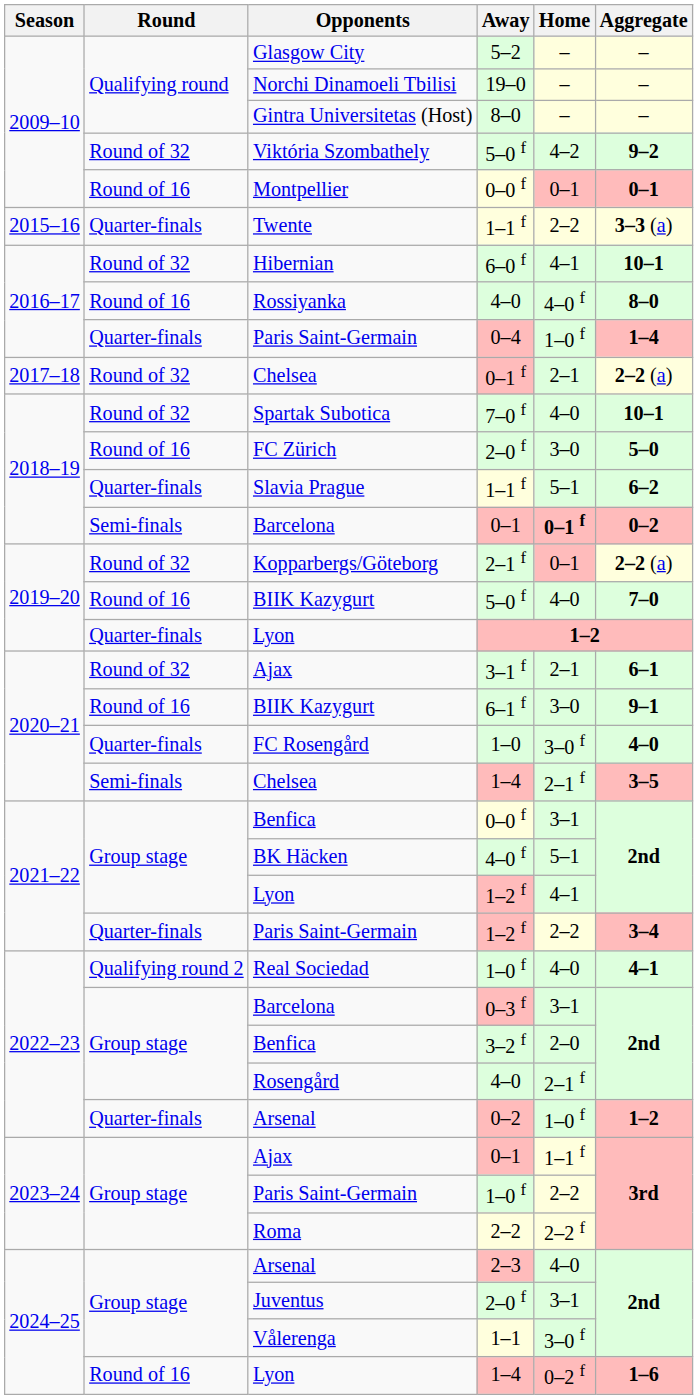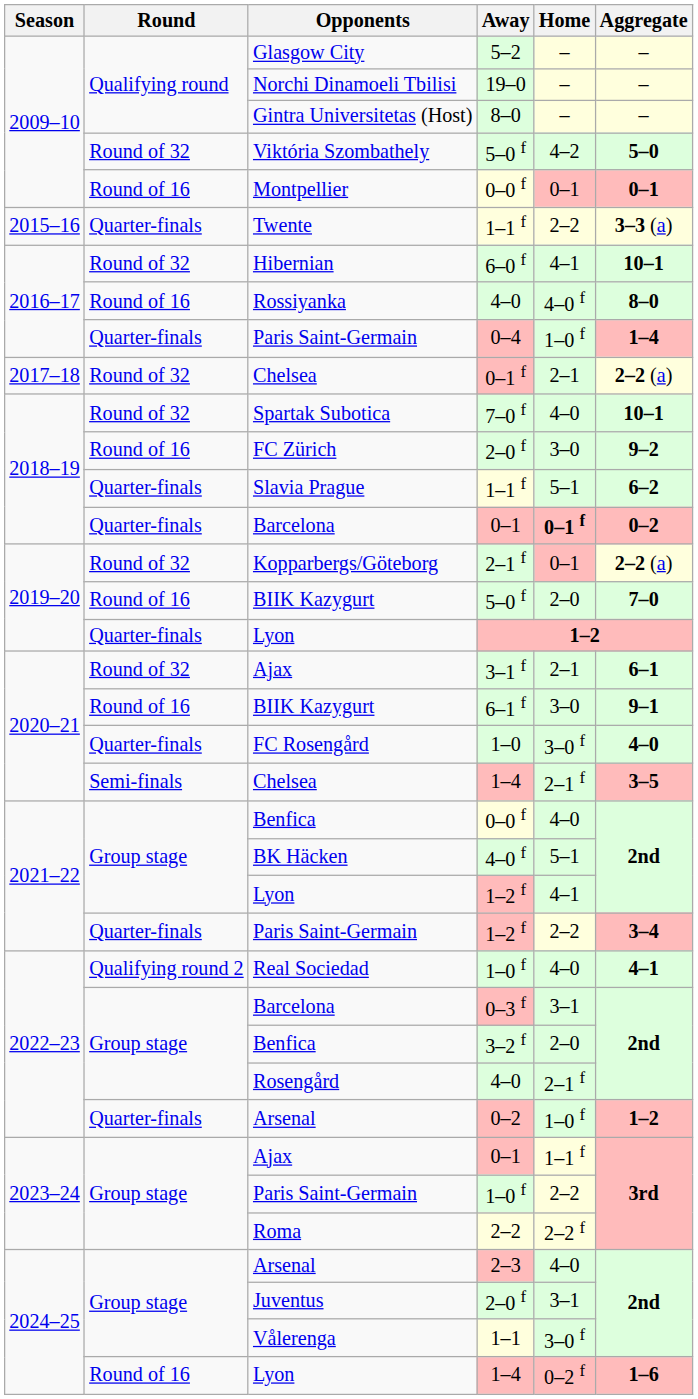 <table class="wikitable">
 <tr>
 <th>Season</th>
 <th>Round</th>
 <th>Opponents</th>
 <th>Away</th>
 <th>Home</th>
 <th>Aggregate</th>
 </tr>
 <tr>
 <td rowspan="5"><a href='#'>2009–10</a></td>
 <td rowspan="3"><a href='#'>Qualifying round</a></td>
 <td> <a href='#'>Glasgow City</a></td>
 <td bgcolor="#ddffdd" style="text-align:center;">5–2</td>
 <td bgcolor="#ffffdd" style="text-align:center;">–</td>
 <td bgcolor="#ffffdd" style="text-align:center;">–</td>
 </tr>
 <tr>
 <td> <a href='#'>Norchi Dinamoeli Tbilisi</a></td>
 <td bgcolor="#ddffdd" style="text-align:center;">19–0</td>
 <td bgcolor="#ffffdd" style="text-align:center;">–</td>
 <td bgcolor="#ffffdd" style="text-align:center;">–</td>
 </tr>
 <tr>
 <td> <a href='#'>Gintra Universitetas</a> (Host)</td>
 <td bgcolor="#ddffdd" style="text-align:center;">8–0</td>
 <td bgcolor="#ffffdd" style="text-align:center;">–</td>
 <td bgcolor="#ffffdd" style="text-align:center;">–</td>
 </tr>
 <tr>
 <td><a href='#'>Round of 32</a></td>
 <td> <a href='#'>Viktória Szombathely</a></td>
 <td bgcolor="#ddffdd" style="text-align:center;">5–0 <sup>f</sup></td>
 <td bgcolor="#ddffdd" style="text-align:center;">4–2</td>
-<td bgcolor="#ddffdd" style="text-align:center;"><strong>9–2</strong></td>
+<td bgcolor="#ddffdd" style="text-align:center;"><strong>5–0</strong></td>
 </tr>
 <tr>
 <td><a href='#'>Round of 16</a></td>
 <td> <a href='#'>Montpellier</a></td>
 <td bgcolor="#ffffdd" style="text-align:center;">0–0 <sup>f</sup></td>
 <td bgcolor="#ffbbbb" style="text-align:center;">0–1 </td>
 <td bgcolor="#ffbbbb" style="text-align:center;"><strong>0–1</strong></td>
 </tr>
 <tr>
 <td><a href='#'>2015–16</a></td>
 <td><a href='#'>Quarter-finals</a></td>
 <td> <a href='#'>Twente</a></td>
 <td bgcolor="#ffffdd" style="text-align:center;">1–1 <sup>f</sup></td>
 <td bgcolor="#ffffdd" style="text-align:center;">2–2</td>
 <td bgcolor="#ffffdd" style="text-align:center;"><strong>3–3</strong> (<a href='#'>a</a>)</td>
 </tr>
 <tr>
 <td rowspan="3"><a href='#'>2016–17</a></td>
 <td><a href='#'>Round of 32</a></td>
 <td> <a href='#'>Hibernian</a></td>
 <td bgcolor="#ddffdd" style="text-align:center;">6–0 <sup>f</sup></td>
 <td bgcolor="#ddffdd" style="text-align:center;">4–1</td>
 <td bgcolor="#ddffdd" style="text-align:center;"><strong>10–1</strong></td>
 </tr>
 <tr>
 <td><a href='#'>Round of 16</a></td>
 <td> <a href='#'>Rossiyanka</a></td>
 <td bgcolor="#ddffdd" style="text-align:center;">4–0</td>
 <td bgcolor="#ddffdd" style="text-align:center;">4–0 <sup>f</sup></td>
 <td bgcolor="#ddffdd" style="text-align:center;"><strong>8–0</strong></td>
 </tr>
 <tr>
 <td><a href='#'>Quarter-finals</a></td>
 <td> <a href='#'>Paris Saint-Germain</a></td>
 <td bgcolor="#ffbbbb" style="text-align:center;">0–4</td>
 <td bgcolor="#ddffdd" style="text-align:center;">1–0 <sup>f</sup></td>
 <td bgcolor="#ffbbbb" style="text-align:center;"><strong>1–4</strong></td>
 </tr>
 <tr>
 <td><a href='#'>2017–18</a></td>
 <td><a href='#'>Round of 32</a></td>
 <td> <a href='#'>Chelsea</a></td>
 <td bgcolor="#ffbbbb" style="text-align:center;">0–1 <sup>f</sup></td>
 <td bgcolor="#ddffdd" style="text-align:center;">2–1</td>
 <td bgcolor="#ffffdd" style="text-align:center;"><strong>2–2</strong> (<a href='#'>a</a>)</td>
 </tr>
 <tr>
 <td rowspan="4"><a href='#'>2018–19</a></td>
 <td><a href='#'>Round of 32</a></td>
 <td> <a href='#'>Spartak Subotica</a></td>
 <td bgcolor="#ddffdd" style="text-align:center;">7–0 <sup>f</sup></td>
 <td bgcolor="#ddffdd" style="text-align:center;">4–0</td>
 <td bgcolor="#ddffdd" style="text-align:center;"><strong>10–1</strong></td>
 </tr>
 <tr>
 <td><a href='#'>Round of 16</a></td>
 <td> <a href='#'>FC Zürich</a></td>
 <td bgcolor="#ddffdd" style="text-align:center;">2–0 <sup>f</sup></td>
 <td bgcolor="#ddffdd" style="text-align:center;">3–0</td>
-<td bgcolor="#ddffdd" style="text-align:center;"><strong>5–0</strong></td>
+<td bgcolor="#ddffdd" style="text-align:center;"><strong>9–2</strong></td>
 </tr>
 <tr>
 <td><a href='#'>Quarter-finals</a></td>
 <td> <a href='#'>Slavia Prague</a></td>
 <td bgcolor="#ffffdd" style="text-align:center;">1–1 <sup>f</sup></td>
 <td bgcolor="#ddffdd" style="text-align:center;">5–1</td>
 <td bgcolor="#ddffdd" style="text-align:center;"><strong>6–2</strong></td>
 </tr>
 <tr>
-<td><a href='#'>Semi-finals</a></td>
+<td><a href='#'>Quarter-finals</a></td>
 <td> <a href='#'>Barcelona</a></td>
 <td bgcolor="#ffbbbb" style="text-align:center;">0–1</td>
 <td bgcolor="#ffbbbb" style="text-align:center;"><strong>0–1 <sup>f</sup></strong></td>
 <td bgcolor="#ffbbbb" style="text-align:center;"><strong>0–2</strong></td>
 </tr>
 <tr>
 <td rowspan="3"><a href='#'>2019–20</a></td>
 <td><a href='#'>Round of 32</a></td>
 <td> <a href='#'>Kopparbergs/Göteborg</a></td>
 <td bgcolor="#ddffdd" style="text-align:center;">2–1 <sup>f</sup></td>
 <td bgcolor="#ffbbbb" style="text-align:center;">0–1</td>
 <td bgcolor="#ffffdd" style="text-align:center;"><strong>2–2</strong> (<a href='#'>a</a>)</td>
 </tr>
 <tr>
 <td><a href='#'>Round of 16</a></td>
 <td> <a href='#'>BIIK Kazygurt</a></td>
 <td bgcolor="#ddffdd" style="text-align:center;">5–0 <sup>f</sup></td>
-<td bgcolor="#ddffdd" style="text-align:center;">4–0</td>
+<td bgcolor="#ddffdd" style="text-align:center;">2–0</td>
 <td bgcolor="#ddffdd" style="text-align:center;"><strong>7–0</strong></td>
 </tr>
 <tr>
 <td><a href='#'>Quarter-finals</a></td>
 <td> <a href='#'>Lyon</a></td>
 <td colspan="3"; bgcolor="#ffbbbb" style="text-align:center;"><strong>1–2</strong></td>
 </tr>
 <tr>
 <td rowspan="4"><a href='#'>2020–21</a></td>
 <td><a href='#'>Round of 32</a></td>
 <td> <a href='#'>Ajax</a></td>
 <td bgcolor="#ddffdd" style="text-align:center;">3–1 <sup>f</sup></td>
 <td bgcolor="#ddffdd" style="text-align:center;">2–1</td>
 <td bgcolor="#ddffdd" style="text-align:center;"><strong>6–1</strong></td>
 </tr>
 <tr>
 <td><a href='#'>Round of 16</a></td>
 <td> <a href='#'>BIIK Kazygurt</a></td>
 <td bgcolor="#ddffdd" style="text-align:center;">6–1 <sup>f</sup></td>
 <td bgcolor="#ddffdd" style="text-align:center;">3–0</td>
 <td bgcolor="#ddffdd" style="text-align:center;"><strong>9–1</strong></td>
 </tr>
 <tr>
 <td><a href='#'>Quarter-finals</a></td>
 <td> <a href='#'>FC Rosengård</a></td>
 <td bgcolor="#ddffdd" style="text-align:center;">1–0</td>
 <td bgcolor="#ddffdd" style="text-align:center;">3–0 <sup>f</sup></td>
 <td bgcolor="#ddffdd" style="text-align:center;"><strong>4–0</strong></td>
 </tr>
 <tr>
 <td><a href='#'>Semi-finals</a></td>
 <td> <a href='#'>Chelsea</a></td>
 <td bgcolor="#ffbbbb" style="text-align:center;">1–4</td>
 <td bgcolor="#ddffdd" style="text-align:center;">2–1 <sup>f</sup></td>
 <td bgcolor="#ffbbbb" style="text-align:center;"><strong>3–5</strong></td>
 </tr>
 <tr>
 <td rowspan="4"><a href='#'>2021–22</a></td>
 <td rowspan="3"><a href='#'>Group stage</a></td>
 <td> <a href='#'>Benfica</a></td>
 <td bgcolor="#ffffdd" style="text-align:center;">0–0 <sup>f</sup></td>
-<td bgcolor="#ddffdd" style="text-align:center;">3–1</td>
+<td bgcolor="#ddffdd" style="text-align:center;">4–0</td>
 <td rowspan="3" bgcolor="#ddffdd" style="text-align:center;"><strong>2nd</strong></td>
 </tr>
 <tr>
 <td> <a href='#'>BK Häcken</a></td>
 <td bgcolor="#ddffdd" style="text-align:center;">4–0 <sup>f</sup></td>
 <td bgcolor="#ddffdd" style="text-align:center;">5–1</td>
 </tr>
 <tr>
 <td> <a href='#'>Lyon</a></td>
 <td bgcolor="#ffbbbb" style="text-align:center;">1–2 <sup>f</sup></td>
 <td bgcolor="#ddffdd" style="text-align:center;">4–1</td>
 </tr>
 <tr>
 <td><a href='#'>Quarter-finals</a></td>
 <td> <a href='#'>Paris Saint-Germain</a></td>
 <td bgcolor="#ffbbbb" style="text-align:center;">1–2 <sup>f</sup></td>
 <td bgcolor="#ffffdd" style="text-align:center;">2–2</td>
 <td bgcolor="#ffbbbb" style="text-align:center;"><strong>3–4</strong></td>
 </tr>
 <tr>
 <td rowspan="5"><a href='#'>2022–23</a></td>
 <td><a href='#'>Qualifying round 2</a></td>
 <td> <a href='#'>Real Sociedad</a></td>
 <td bgcolor="#ddffdd" style="text-align:center;">1–0 <sup>f</sup></td>
 <td bgcolor="#ddffdd" style="text-align:center;">4–0</td>
 <td bgcolor="#ddffdd" style="text-align:center;"><strong>4–1</strong></td>
 </tr>
 <tr>
 <td rowspan="3"><a href='#'>Group stage</a></td>
 <td> <a href='#'>Barcelona</a></td>
 <td bgcolor="#ffbbbb" style="text-align:center;">0–3 <sup>f</sup></td>
 <td bgcolor="#ddffdd" style="text-align:center;">3–1</td>
 <td rowspan="3" bgcolor="#ddffdd" style="text-align:center;"><strong>2nd</strong></td>
 </tr>
 <tr>
 <td> <a href='#'>Benfica</a></td>
 <td bgcolor="#ddffdd" style="text-align:center;">3–2 <sup>f</sup></td>
 <td bgcolor="#ddffdd" style="text-align:center;">2–0</td>
 </tr>
 <tr>
 <td> <a href='#'>Rosengård</a></td>
 <td bgcolor="#ddffdd" style="text-align:center;">4–0</td>
 <td bgcolor="#ddffdd" style="text-align:center;">2–1 <sup>f</sup></td>
 </tr>
 <tr>
 <td><a href='#'>Quarter-finals</a></td>
 <td> <a href='#'>Arsenal</a></td>
 <td bgcolor="#ffbbbb" style="text-align:center;">0–2</td>
 <td bgcolor="#ddffdd" style="text-align:center;">1–0 <sup>f</sup></td>
 <td bgcolor="#ffbbbb" style="text-align:center;"><strong>1–2</strong></td>
 </tr>
 <tr>
 <td rowspan=3><a href='#'>2023–24</a></td>
 <td rowspan=3><a href='#'>Group stage</a></td>
 <td> <a href='#'>Ajax</a></td>
 <td bgcolor="#ffbbbb" style="text-align:center;">0–1</td>
 <td bgcolor="#ffffdd" style="text-align:center;">1–1 <sup>f</sup></td>
 <td rowspan="3" bgcolor="#ffbbbb" style="text-align:center;"><strong>3rd</strong></td>
 </tr>
 <tr>
 <td> <a href='#'>Paris Saint-Germain</a></td>
 <td bgcolor="#ddffdd" style="text-align:center;">1–0 <sup>f</sup></td>
 <td bgcolor="#ffffdd" style="text-align:center;">2–2</td>
 </tr>
 <tr>
 <td> <a href='#'>Roma</a></td>
 <td bgcolor="#ffffdd" style="text-align:center;">2–2</td>
 <td bgcolor="#ffffdd" style="text-align:center;">2–2 <sup>f</sup></td>
 </tr>
 <tr>
 <td rowspan=4><a href='#'>2024–25</a></td>
 <td rowspan=3><a href='#'>Group stage</a></td>
 <td> <a href='#'>Arsenal</a></td>
 <td bgcolor="#ffbbbb" style="text-align:center;">2–3</td>
 <td bgcolor="#ddffdd" style="text-align:center;">4–0</td>
 <td rowspan="3" bgcolor="#ddffdd" style="text-align:center;"><strong>2nd</strong></td>
 </tr>
 <tr>
 <td> <a href='#'>Juventus</a></td>
 <td bgcolor="#ddffdd" style="text-align:center;">2–0 <sup>f</sup></td>
 <td bgcolor="#ddffdd" style="text-align:center;">3–1</td>
 </tr>
 <tr>
 <td> <a href='#'>Vålerenga</a></td>
 <td bgcolor="#ffffdd" style="text-align:center;">1–1</td>
 <td bgcolor="#ddffdd" style="text-align:center;">3–0 <sup>f</sup></td>
 </tr>
 <tr>
 <td><a href='#'>Round of 16</a></td>
 <td> <a href='#'>Lyon</a></td>
 <td bgcolor="#ffbbbb" style="text-align:center;">1–4</td>
 <td bgcolor="#ffbbbb" style="text-align:center;">0–2 <sup>f</sup></td>
 <td bgcolor="#ffbbbb" style="text-align:center;"><strong>1–6</strong></td>
 </tr>
 </table>
